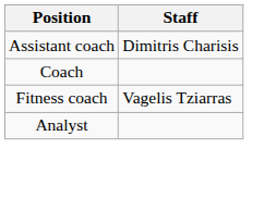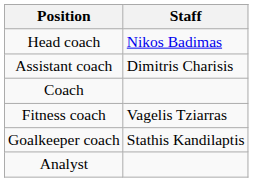 <table class="wikitable" style="text-align: center;">
 <tr>
 </tr>
 <tr>
 <th>Position</th>
 <th>Staff</th>
+</tr>
+<tr>
+<td>Head coach</td>
+<td style="text-align:left;"><a href='#'>Nikos Badimas</a></td>
 </tr>
 <tr>
 <td>Assistant coach</td>
 <td style="text-align:left;">Dimitris Charisis</td>
 </tr>
 <tr>
 <td>Coach</td>
 <td style="text-align:left;"></td>
 </tr>
 <tr>
 <td>Fitness coach</td>
 <td style="text-align:left;">Vagelis Tziarras</td>
 </tr>
 <tr>
+<td>Goalkeeper coach</td>
+<td style="text-align:left;">Stathis Kandilaptis</td>
+</tr>
+<tr>
 <td>Analyst</td>
 <td style="text-align:left;"></td>
 </tr>
 </table>
